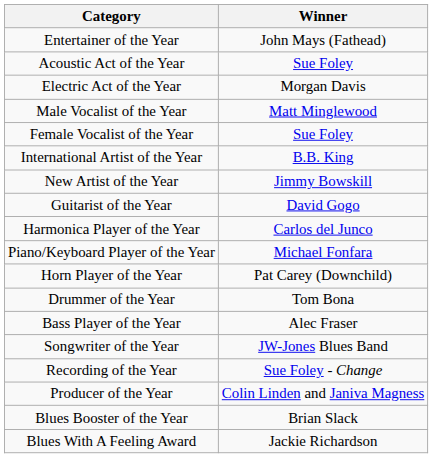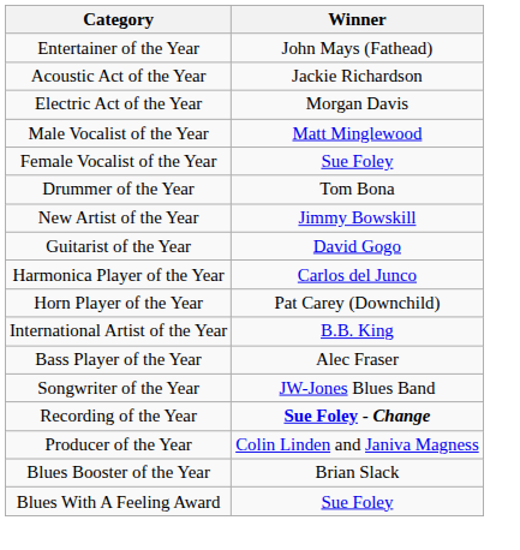 <table class="wikitable sortable" style="text-align:center">
 <tr>
 <th>Category</th>
 <th>Winner</th>
 </tr>
 <tr>
 <td>Entertainer of the Year</td>
 <td>John Mays (Fathead)</td>
 </tr>
 <tr>
 <td>Acoustic Act of the Year</td>
-<td><a href='#'>Sue Foley</a></td>
+<td>Jackie Richardson</td>
 </tr>
 <tr>
 <td>Electric Act of the Year</td>
 <td>Morgan Davis</td>
 </tr>
 <tr>
 <td>Male Vocalist of the Year</td>
 <td><a href='#'>Matt Minglewood</a></td>
 </tr>
 <tr>
 <td>Female Vocalist of the Year</td>
 <td><a href='#'>Sue Foley</a></td>
 </tr>
 <tr>
-<td>International Artist of the Year</td>
-<td><a href='#'>B.B. King</a></td>
+<td>Drummer of the Year</td>
+<td>Tom Bona</td>
 </tr>
 <tr>
 <td>New Artist of the Year</td>
 <td><a href='#'>Jimmy Bowskill</a></td>
 </tr>
 <tr>
 <td>Guitarist of the Year</td>
 <td><a href='#'>David Gogo</a></td>
 </tr>
 <tr>
 <td>Harmonica Player of the Year</td>
 <td><a href='#'>Carlos del Junco</a></td>
 </tr>
 <tr>
-<td>Piano/Keyboard Player of the Year</td>
-<td><a href='#'>Michael Fonfara</a></td>
-</tr>
-<tr>
 <td>Horn Player of the Year</td>
 <td>Pat Carey (Downchild)</td>
 </tr>
 <tr>
-<td>Drummer of the Year</td>
-<td>Tom Bona</td>
+<td>International Artist of the Year</td>
+<td><a href='#'>B.B. King</a></td>
 </tr>
 <tr>
 <td>Bass Player of the Year</td>
 <td>Alec Fraser</td>
 </tr>
 <tr>
 <td>Songwriter of the Year</td>
 <td><a href='#'>JW-Jones</a> Blues Band</td>
 </tr>
 <tr>
 <td>Recording of the Year</td>
-<td><a href='#'>Sue Foley</a> - <em>Change</em></td>
+<td><strong><a href='#'>Sue Foley</a> - <em>Change</em></strong></td>
 </tr>
 <tr>
 <td>Producer of the Year</td>
 <td><a href='#'>Colin Linden</a> and <a href='#'>Janiva Magness</a></td>
 </tr>
 <tr>
 <td>Blues Booster of the Year</td>
 <td>Brian Slack</td>
 </tr>
 <tr>
 <td>Blues With A Feeling Award</td>
-<td>Jackie Richardson</td>
+<td><a href='#'>Sue Foley</a></td>
 </tr>
 </table>
